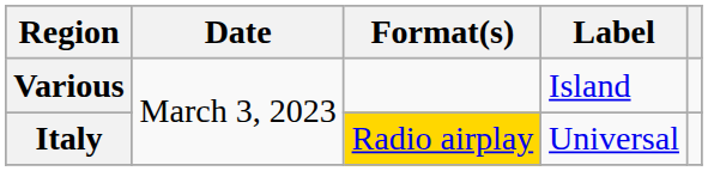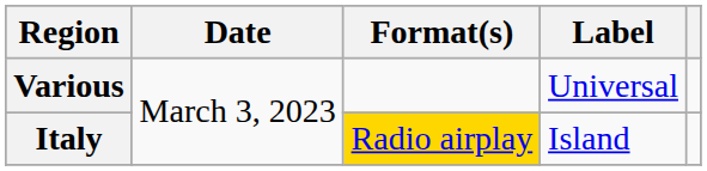 <table class="wikitable plainrowheaders">
 <tr>
 <th scope="col">Region</th>
 <th scope="col">Date</th>
 <th scope="col">Format(s)</th>
 <th scope="col">Label</th>
 <th scope="col"></th>
 </tr>
 <tr>
 <th scope="row">Various</th>
 <td rowspan="2">March 3, 2023</td>
 <td></td>
-<td><a href='#'>Island</a></td>
+<td><a href='#'>Universal</a></td>
 <td style="text-align:center;"></td>
 </tr>
 <tr>
 <th scope="row">Italy</th>
 <td style="background: gold;"><a href='#'>Radio airplay</a></td>
-<td><a href='#'>Universal</a></td>
+<td><a href='#'>Island</a></td>
 <td style="text-align:center;"></td>
 </tr>
 </table>
